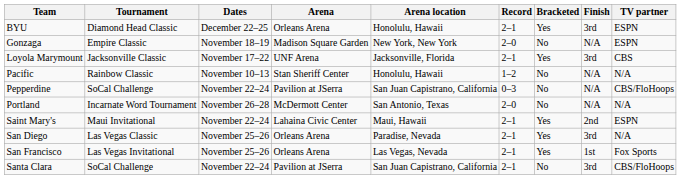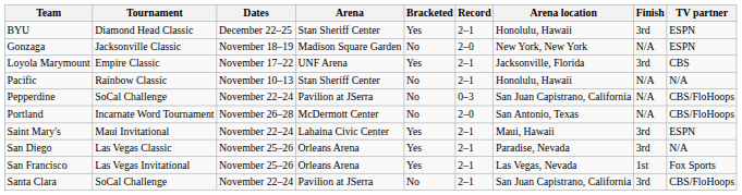 <table class="wikitable">
 <tr>
 <th>Team</th>
 <th>Tournament</th>
 <th>Dates</th>
 <th>Arena</th>
+<th>Bracketed</th>
+<th>Record</th>
 <th>Arena location</th>
-<th>Record</th>
-<th>Bracketed</th>
 <th>Finish</th>
 <th>TV partner</th>
 </tr>
 <tr>
 <td>BYU</td>
 <td>Diamond Head Classic</td>
 <td>December 22–25</td>
-<td>Orleans Arena</td>
+<td>Stan Sheriff Center</td>
+<td>Yes</td>
+<td>2–1</td>
 <td>Honolulu, Hawaii</td>
-<td>2–1</td>
-<td>Yes</td>
 <td>3rd</td>
 <td>ESPN</td>
 </tr>
 <tr>
 <td>Gonzaga</td>
-<td>Empire Classic</td>
+<td>Jacksonville Classic</td>
 <td>November 18–19</td>
 <td>Madison Square Garden</td>
+<td>No</td>
+<td>2–0</td>
 <td>New York, New York</td>
-<td>2–0</td>
-<td>No</td>
 <td>N/A</td>
 <td>ESPN</td>
 </tr>
 <tr>
 <td>Loyola Marymount</td>
-<td>Jacksonville Classic</td>
+<td>Empire Classic</td>
 <td>November 17–22</td>
 <td>UNF Arena</td>
+<td>Yes</td>
+<td>2–1</td>
 <td>Jacksonville, Florida</td>
-<td>2–1</td>
-<td>Yes</td>
 <td>3rd</td>
 <td>CBS</td>
 </tr>
 <tr>
 <td>Pacific</td>
 <td>Rainbow Classic</td>
 <td>November 10–13</td>
 <td>Stan Sheriff Center</td>
+<td>No</td>
+<td>2–1</td>
 <td>Honolulu, Hawaii</td>
-<td>1–2</td>
-<td>No</td>
 <td>N/A</td>
 <td>N/A</td>
 </tr>
 <tr>
 <td>Pepperdine</td>
 <td>SoCal Challenge</td>
 <td>November 22–24</td>
 <td>Pavilion at JSerra</td>
+<td>No</td>
+<td>0–3</td>
 <td>San Juan Capistrano, California</td>
-<td>0–3</td>
-<td>No</td>
 <td>N/A</td>
 <td>CBS/FloHoops</td>
 </tr>
 <tr>
 <td>Portland</td>
 <td>Incarnate Word Tournament</td>
 <td>November 26–28</td>
 <td>McDermott Center</td>
+<td>No</td>
+<td>2–0</td>
 <td>San Antonio, Texas</td>
-<td>2–0</td>
-<td>No</td>
 <td>N/A</td>
-<td>N/A</td>
+<td>CBS/FloHoops</td>
 </tr>
 <tr>
 <td>Saint Mary's</td>
 <td>Maui Invitational</td>
 <td>November 22–24</td>
 <td>Lahaina Civic Center</td>
+<td>Yes</td>
+<td>2–1</td>
 <td>Maui, Hawaii</td>
-<td>2–1</td>
-<td>Yes</td>
-<td>2nd</td>
+<td>3rd</td>
 <td>ESPN</td>
 </tr>
 <tr>
 <td>San Diego</td>
 <td>Las Vegas Classic</td>
 <td>November 25–26</td>
 <td>Orleans Arena</td>
+<td>Yes</td>
+<td>2–1</td>
 <td>Paradise, Nevada</td>
-<td>2–1</td>
-<td>Yes</td>
 <td>3rd</td>
 <td>N/A</td>
 </tr>
 <tr>
 <td>San Francisco</td>
 <td>Las Vegas Invitational</td>
 <td>November 25–26</td>
 <td>Orleans Arena</td>
+<td>Yes</td>
+<td>2–1</td>
 <td>Las Vegas, Nevada</td>
-<td>2–1</td>
-<td>Yes</td>
 <td>1st</td>
 <td>Fox Sports</td>
 </tr>
 <tr>
 <td>Santa Clara</td>
 <td>SoCal Challenge</td>
 <td>November 22–24</td>
 <td>Pavilion at JSerra</td>
+<td>No</td>
+<td>2–1</td>
 <td>San Juan Capistrano, California</td>
-<td>2–1</td>
-<td>No</td>
 <td>3rd</td>
 <td>CBS/FloHoops</td>
 </tr>
 </table>
